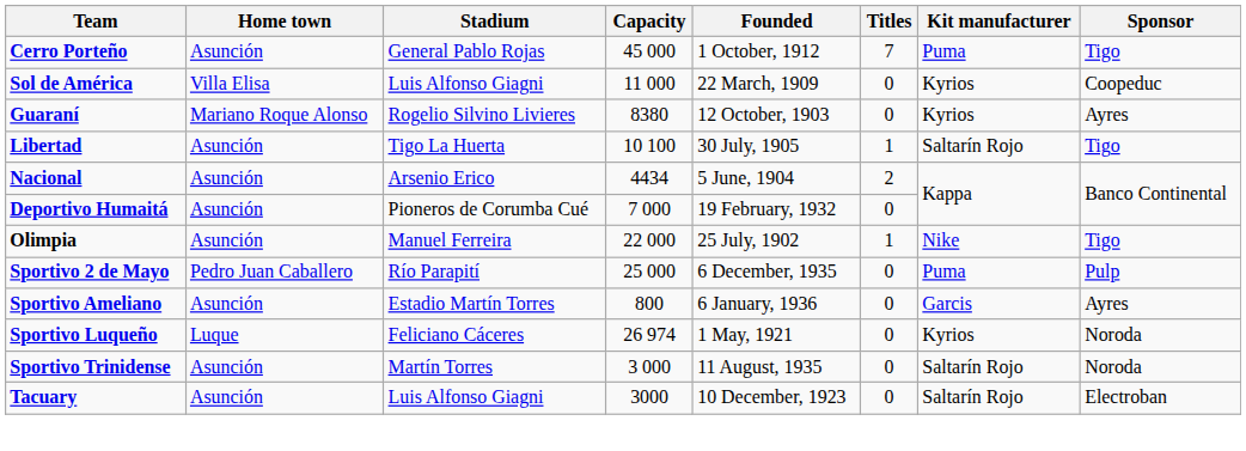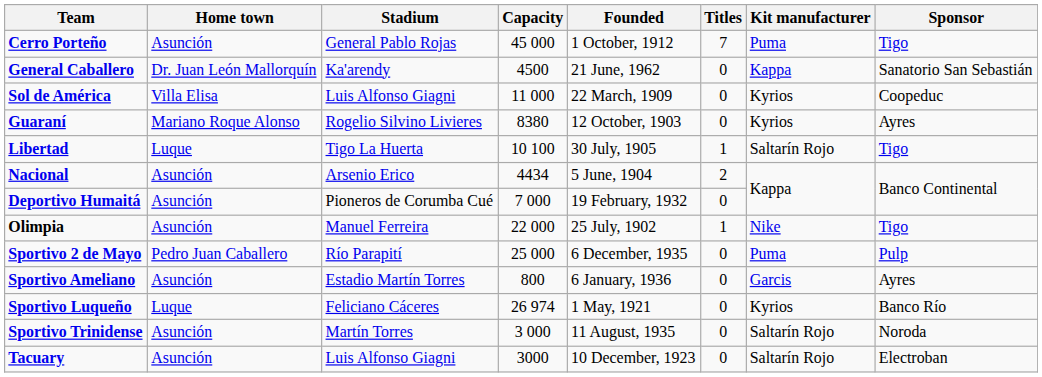 <table class="wikitable" border="1" style="font-size:85%" width="100%">
 <tr>
 <th><strong>Team</strong></th>
 <th>Home town</th>
 <th>Stadium</th>
 <th><strong>Capacity</strong></th>
 <th><strong>Founded</strong></th>
 <th><strong>Titles</strong></th>
 <th>Kit manufacturer</th>
 <th>Sponsor</th>
 </tr>
 <tr>
 <td><strong><a href='#'>Cerro Porteño</a></strong></td>
 <td><a href='#'>Asunción</a></td>
 <td><a href='#'>General Pablo Rojas</a></td>
 <td align="center">45 000</td>
 <td>1 October, 1912</td>
 <td align="center">7</td>
 <td> <a href='#'>Puma</a></td>
 <td> <a href='#'>Tigo</a></td>
+</tr>
+<tr>
+<td><strong><a href='#'>General Caballero</a></strong></td>
+<td><a href='#'>Dr. Juan León Mallorquín</a></td>
+<td><a href='#'>Ka'arendy</a></td>
+<td align="center">4500</td>
+<td>21 June, 1962</td>
+<td align="center">0</td>
+<td> <a href='#'>Kappa</a></td>
+<td> Sanatorio San Sebastián</td>
 </tr>
 <tr>
 <td><strong><a href='#'>Sol de América</a></strong></td>
 <td><a href='#'>Villa Elisa</a></td>
 <td><a href='#'>Luis Alfonso Giagni</a></td>
 <td align="center">11 000</td>
 <td>22 March, 1909</td>
 <td align="center">0</td>
 <td> Kyrios</td>
 <td> Coopeduc</td>
 </tr>
 <tr>
 <td><strong><a href='#'>Guaraní</a></strong></td>
 <td><a href='#'>Mariano Roque Alonso</a></td>
 <td><a href='#'>Rogelio Silvino Livieres</a></td>
 <td align="center">8380</td>
 <td>12 October, 1903</td>
 <td align="center">0</td>
 <td> Kyrios</td>
 <td> Ayres</td>
 </tr>
 <tr>
 <td><strong><a href='#'>Libertad</a></strong></td>
-<td><a href='#'>Asunción</a></td>
+<td><a href='#'>Luque</a></td>
 <td><a href='#'>Tigo La Huerta</a></td>
 <td align="center">10 100</td>
 <td>30 July, 1905</td>
 <td align="center">1</td>
 <td> Saltarín Rojo</td>
 <td rowspan="1"> <a href='#'>Tigo</a></td>
 </tr>
 <tr>
 <td><strong><a href='#'>Nacional</a></strong></td>
 <td><a href='#'>Asunción</a></td>
 <td><a href='#'>Arsenio Erico</a></td>
 <td align="center">4434</td>
 <td>5 June, 1904</td>
 <td align="center">2</td>
 <td rowspan="2"> Kappa</td>
 <td rowspan="2"> Banco Continental</td>
 </tr>
 <tr>
 <td><strong><a href='#'>Deportivo Humaitá</a></strong></td>
 <td><a href='#'>Asunción</a></td>
 <td>Pioneros de Corumba Cué</td>
 <td align="center">7 000</td>
 <td>19 February, 1932</td>
 <td align="center">0</td>
 </tr>
 <tr>
 <td><strong>Olimpia</strong></td>
 <td><a href='#'>Asunción</a></td>
 <td><a href='#'>Manuel Ferreira</a></td>
 <td align="center">22 000</td>
 <td>25 July, 1902</td>
 <td align="center">1</td>
 <td> <a href='#'>Nike</a></td>
 <td> <a href='#'>Tigo</a></td>
 </tr>
 <tr>
 <td><strong><a href='#'>Sportivo 2 de Mayo</a></strong></td>
 <td><a href='#'>Pedro Juan Caballero</a></td>
 <td><a href='#'>Río Parapití</a></td>
 <td align="center">25 000</td>
 <td>6 December, 1935</td>
 <td align="center">0</td>
 <td rowspan="1"> <a href='#'>Puma</a></td>
 <td> <a href='#'>Pulp</a></td>
 </tr>
 <tr>
 <td><strong><a href='#'>Sportivo Ameliano</a></strong></td>
 <td><a href='#'>Asunción</a></td>
 <td><a href='#'>Estadio Martín Torres</a></td>
 <td align="center">800</td>
 <td>6 January, 1936</td>
 <td align="center">0</td>
 <td> <a href='#'>Garcis</a></td>
 <td> Ayres</td>
 </tr>
 <tr>
 <td><strong><a href='#'>Sportivo Luqueño</a></strong></td>
 <td><a href='#'>Luque</a></td>
 <td><a href='#'>Feliciano Cáceres</a></td>
 <td align="center">26 974</td>
 <td>1 May, 1921</td>
 <td align="center">0</td>
 <td> Kyrios</td>
-<td> Noroda</td>
+<td> Banco Río</td>
 </tr>
 <tr>
 <td><strong><a href='#'>Sportivo Trinidense</a></strong></td>
 <td><a href='#'>Asunción</a></td>
 <td><a href='#'>Martín Torres</a></td>
 <td align="center">3 000</td>
 <td>11 August, 1935</td>
 <td align="center">0</td>
 <td> Saltarín Rojo</td>
 <td> Noroda</td>
 </tr>
 <tr>
 <td><strong><a href='#'>Tacuary</a></strong></td>
 <td><a href='#'>Asunción</a></td>
 <td><a href='#'>Luis Alfonso Giagni</a></td>
 <td align="center">3000</td>
 <td>10 December, 1923</td>
 <td align="center">0</td>
 <td> Saltarín Rojo</td>
 <td> Electroban</td>
 </tr>
 </table>
